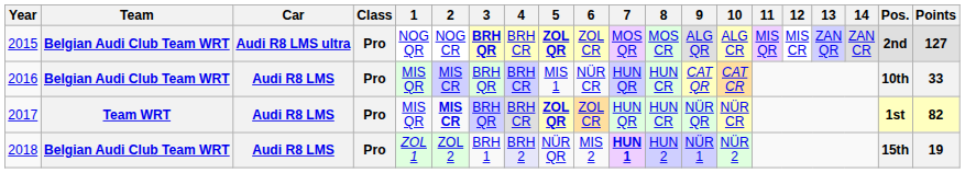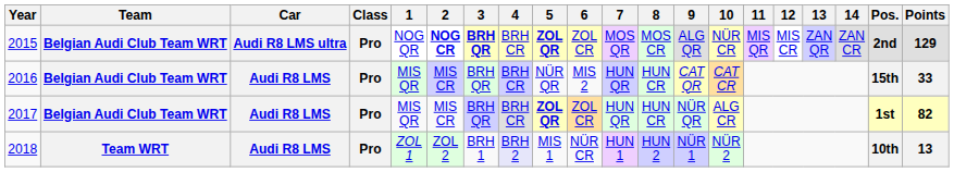 <table class="wikitable" border="1" style="text-align:center; font-size:85%;">
 <tr>
 <th>Year</th>
 <th>Team</th>
 <th>Car</th>
 <th>Class</th>
 <th>1</th>
 <th>2</th>
 <th>3</th>
 <th>4</th>
 <th>5</th>
 <th>6</th>
 <th>7</th>
 <th>8</th>
 <th>9</th>
 <th>10</th>
 <th>11</th>
 <th>12</th>
 <th>13</th>
 <th>14</th>
 <th>Pos.</th>
 <th>Points</th>
 </tr>
 <tr>
 <td><a href='#'>2015</a></td>
 <th nowrap><a href='#'>Belgian Audi Club Team WRT</a></th>
 <th nowrap><a href='#'>Audi R8 LMS ultra</a></th>
 <th>Pro</th>
 <td style="background:#FFFFFF;"><a href='#'>NOG<br>QR</a><br></td>
-<td style="background:#FFFFFF;"><a href='#'>NOG<br>CR</a><br></td>
+<td style="background:#FFFFFF;"><strong><a href='#'>NOG<br>CR</a><br></strong></td>
 <td style="background:#FFFFBF;"><strong><a href='#'>BRH<br>QR</a></strong><br></td>
 <td style="background:#FFFFBF;"><a href='#'>BRH<br>CR</a><br></td>
 <td style="background:#FFFFBF;"><strong><a href='#'>ZOL<br>QR</a></strong><br></td>
 <td style="background:#FFFFBF;"><a href='#'>ZOL<br>CR</a><br></td>
 <td style="background:#EFCFFF;"><a href='#'>MOS<br>QR</a><br></td>
 <td style="background:#DFFFDF;"><a href='#'>MOS<br>CR</a><br></td>
 <td style="background:#DFDFDF;"><a href='#'>ALG<br>QR</a><br></td>
-<td style="background:#FFFFBF;"><a href='#'>ALG<br>CR</a><br></td>
+<td style="background:#FFFFBF;"><a href='#'>NÜR<br>CR</a><br></td>
 <td style="background:#EFCFFF;"><a href='#'>MIS<br>QR</a><br></td>
 <td style="background:#FFFFFF;"><a href='#'>MIS<br>CR</a><br></td>
 <td style="background:#CFCFFF;"><a href='#'>ZAN<br>QR</a><br></td>
 <td style="background:#DFDFDF;"><a href='#'>ZAN<br>CR</a><br></td>
 <th style="background:#DFDFDF;">2nd</th>
-<th style="background:#DFDFDF;">127</th>
+<th style="background:#DFDFDF;">129</th>
 </tr>
 <tr>
 <td><a href='#'>2016</a></td>
 <th nowrap><a href='#'>Belgian Audi Club Team WRT</a></th>
 <th nowrap><a href='#'>Audi R8 LMS</a></th>
 <th>Pro</th>
 <td style="background:#DFFFDF;"><a href='#'>MIS<br>QR</a><br></td>
 <td style="background:#CFCFFF;"><a href='#'>MIS<br>CR</a><br></td>
 <td style="background:#DFFFDF;"><a href='#'>BRH<br>QR</a><br></td>
 <td style="background:#CFCFFF;"><a href='#'>BRH<br>CR</a><br></td>
-<td><a href='#'>MIS<br>1</a></td>
-<td><a href='#'>NÜR<br>CR</a></td>
+<td><a href='#'>NÜR<br>QR</a></td>
+<td><a href='#'>MIS<br>2</a></td>
 <td style="background:#CFCFFF;"><a href='#'>HUN<br>QR</a><br></td>
 <td style="background:#DFFFDF;"><a href='#'>HUN<br>CR</a><br></td>
 <td style="background:#FFFFBF;"><em><a href='#'>CAT<br>QR</a></em><br></td>
 <td style="background:#FFDF9F;"><em><a href='#'>CAT<br>CR</a></em><br></td>
 <td colspan=4></td>
-<th>10th</th>
+<th>15th</th>
 <th>33</th>
 </tr>
 <tr>
 <td><a href='#'>2017</a></td>
-<th nowrap><a href='#'>Team WRT</a></th>
+<th nowrap><a href='#'>Belgian Audi Club Team WRT</a></th>
 <th nowrap><a href='#'>Audi R8 LMS</a></th>
 <th>Pro</th>
 <td><a href='#'>MIS<br>QR</a></td>
-<td><strong><a href='#'>MIS<br>CR</a></strong></td>
+<td><a href='#'>MIS<br>CR</a></td>
 <td style="background:#CFCFFF;"><a href='#'>BRH<br>QR</a><br></td>
 <td style="background:#DFDFDF;"><a href='#'>BRH<br>CR</a><br></td>
 <td style="background:#FFFFBF;"><strong><a href='#'>ZOL<br>QR</a></strong><br></td>
 <td style="background:#FFDF9F;"><a href='#'>ZOL<br>CR</a><br></td>
 <td style="background:#DFFFDF;"><a href='#'>HUN<br>QR</a><br></td>
 <td style="background:#DFFFDF;"><a href='#'>HUN<br>CR</a><br></td>
 <td style="background:#DFFFDF;"><a href='#'>NÜR<br>QR</a><br></td>
-<td style="background:#FFFFBF;"><a href='#'>NÜR<br>CR</a><br></td>
+<td style="background:#FFFFBF;"><a href='#'>ALG<br>CR</a><br></td>
 <td colspan=4></td>
 <th style="background:#FFFFBF;">1st</th>
 <th style="background:#FFFFBF;">82</th>
 </tr>
 <tr>
 <td><a href='#'>2018</a></td>
-<th nowrap><a href='#'>Belgian Audi Club Team WRT</a></th>
+<th nowrap><a href='#'>Team WRT</a></th>
 <th nowrap><a href='#'>Audi R8 LMS</a></th>
 <th>Pro</th>
 <td style="background:#DFFFDF;"><em><a href='#'>ZOL<br>1</a></em><br></td>
 <td style="background:#DFFFDF;"><a href='#'>ZOL<br>2</a><br></td>
 <td><a href='#'>BRH<br>1</a></td>
 <td style="background: lavender;"><a href='#'>BRH<br>2</a></td>
-<td><a href='#'>NÜR<br>QR</a></td>
-<td><a href='#'>MIS<br>2</a></td>
-<td style="background:#EFCFFF;"><strong><a href='#'>HUN<br>1</a><br></strong></td>
+<td><a href='#'>MIS<br>1</a></td>
+<td><a href='#'>NÜR<br>CR</a></td>
+<td style="background:#EFCFFF;"><a href='#'>HUN<br>1</a><br></td>
 <td style="background:#CFCFFF;"><a href='#'>HUN<br>2</a><br></td>
 <td style="background:#CFCFFF;"><a href='#'>NÜR<br>1</a><br></td>
 <td style="background:#DFFFDF;"><a href='#'>NÜR<br>2</a><br></td>
 <td colspan=4></td>
-<th>15th</th>
-<th>19</th>
+<th>10th</th>
+<th>13</th>
 </tr>
 </table>
